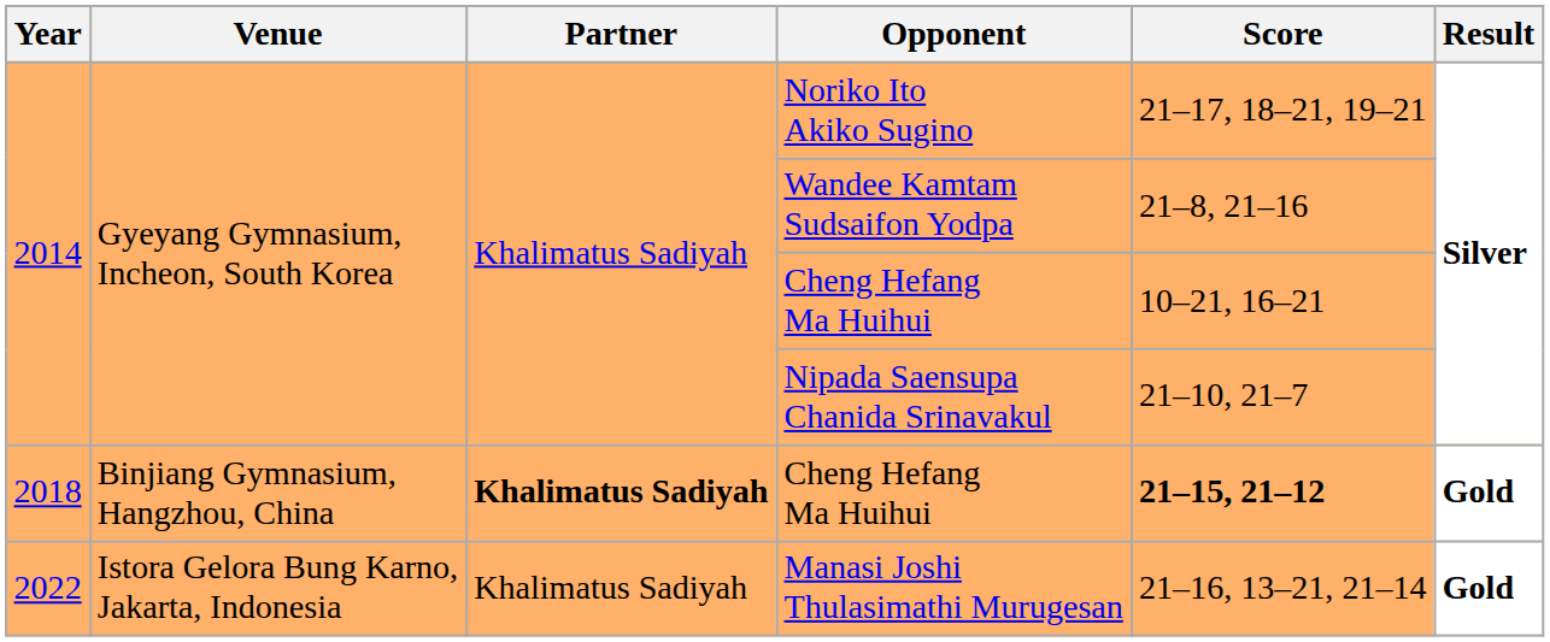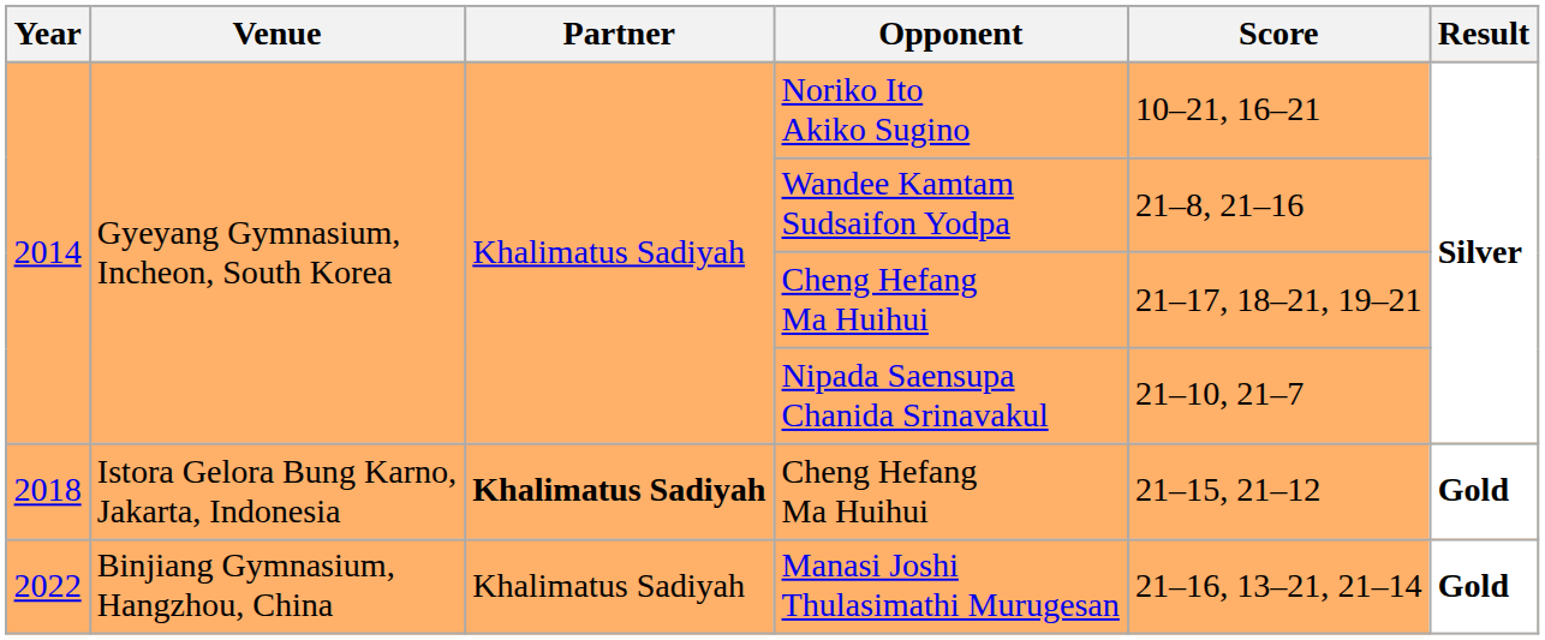 <table class="sortable wikitable" style="font-size: 90%;">
 <tr>
 <th>Year</th>
 <th>Venue</th>
 <th>Partner</th>
 <th>Opponent</th>
 <th>Score</th>
 <th>Result</th>
 </tr>
 <tr style="background:#FFB069">
 <td rowspan="4" align="center"><a href='#'>2014</a></td>
 <td rowspan="4" align="left">Gyeyang Gymnasium,<br>Incheon, South Korea</td>
 <td rowspan="4" align="left"> <a href='#'>Khalimatus Sadiyah</a></td>
 <td align="left"> <a href='#'>Noriko Ito</a>  <br>  <a href='#'>Akiko Sugino</a></td>
-<td align="left">21–17, 18–21, 19–21</td>
+<td align="left">10–21, 16–21</td>
 <td rowspan="4" style="text-align:left; background:white"> <strong>Silver</strong></td>
 </tr>
 <tr style="background:#FFB069">
 <td align="left"> <a href='#'>Wandee Kamtam</a>  <br>  <a href='#'>Sudsaifon Yodpa</a></td>
 <td align="left">21–8, 21–16</td>
 </tr>
 <tr style="background:#FFB069">
 <td align="left"> <a href='#'>Cheng Hefang</a><br> <a href='#'>Ma Huihui</a></td>
-<td align="left">10–21, 16–21</td>
+<td align="left">21–17, 18–21, 19–21</td>
 </tr>
 <tr style="background:#FFB069">
 <td align="left"> <a href='#'>Nipada Saensupa</a>  <br>  <a href='#'>Chanida Srinavakul</a></td>
 <td align="left">21–10, 21–7</td>
 </tr>
 <tr style="background:#FFB069">
 <td align="center"><a href='#'>2018</a></td>
-<td align="left">Binjiang Gymnasium,<br>Hangzhou, China</td>
+<td align="left">Istora Gelora Bung Karno,<br>Jakarta, Indonesia</td>
 <td align="left"><strong> Khalimatus Sadiyah</strong></td>
 <td align="left"> Cheng Hefang  <br>  Ma Huihui</td>
-<td align="left"><strong>21–15, 21–12</strong></td>
+<td align="left">21–15, 21–12</td>
 <td style="text-align:left; background:white"> <strong>Gold</strong></td>
 </tr>
 <tr style="background:#FFB069">
 <td align="center"><a href='#'>2022</a></td>
-<td align="left">Istora Gelora Bung Karno,<br>Jakarta, Indonesia</td>
+<td align="left">Binjiang Gymnasium,<br>Hangzhou, China</td>
 <td align="left"> Khalimatus Sadiyah</td>
 <td align="left"> <a href='#'>Manasi Joshi</a><br>  <a href='#'>Thulasimathi Murugesan</a></td>
 <td align="left">21–16, 13–21, 21–14</td>
 <td style="text-align:left; background:white"> <strong>Gold</strong></td>
 </tr>
 </table>
